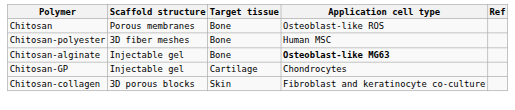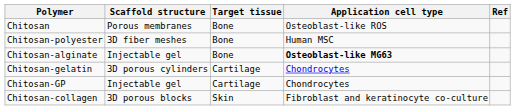 <table class="wikitable" style="margin:1em auto;">
 <tr>
 <th>Polymer</th>
 <th>Scaffold structure</th>
 <th>Target tissue</th>
 <th>Application cell type</th>
 <th>Ref</th>
 </tr>
 <tr>
 <td>Chitosan</td>
 <td>Porous membranes</td>
 <td>Bone</td>
 <td>Osteoblast-like ROS</td>
 <td></td>
 </tr>
 <tr>
 <td>Chitosan-polyester</td>
 <td>3D fiber meshes</td>
 <td>Bone</td>
 <td>Human MSC</td>
 <td></td>
 </tr>
 <tr>
 <td>Chitosan-alginate</td>
 <td>Injectable gel</td>
 <td>Bone</td>
 <td><strong>Osteoblast-like MG63</strong></td>
 <td></td>
 </tr>
 <tr>
+<td>Chitosan-gelatin</td>
+<td>3D porous cylinders</td>
+<td>Cartilage</td>
+<td><a href='#'>Chondrocytes</a></td>
+<td></td>
+</tr>
+<tr>
 <td>Chitosan-GP</td>
 <td>Injectable gel</td>
 <td>Cartilage</td>
 <td>Chondrocytes</td>
 <td></td>
 </tr>
 <tr>
 <td>Chitosan-collagen</td>
 <td>3D porous blocks</td>
 <td>Skin</td>
 <td>Fibroblast and keratinocyte co-culture</td>
 <td></td>
 </tr>
 </table>
